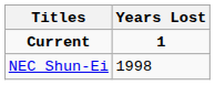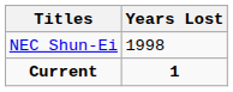 <table class="wikitable">
 <tr>
 <th>Titles</th>
 <th>Years Lost</th>
 </tr>
 <tr>
+<td> <a href='#'>NEC Shun-Ei</a></td>
+<td>1998</td>
+</tr>
+<tr>
 <td align="center"><strong>Current</strong></td>
 <td align="center"><strong>1</strong></td>
 </tr>
-<tr>
-<td> <a href='#'>NEC Shun-Ei</a></td>
-<td>1998</td>
-</tr>
 </table>
